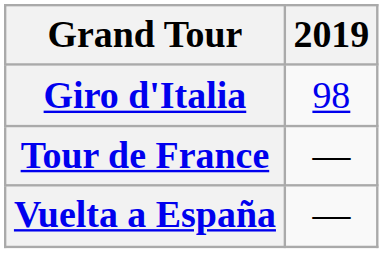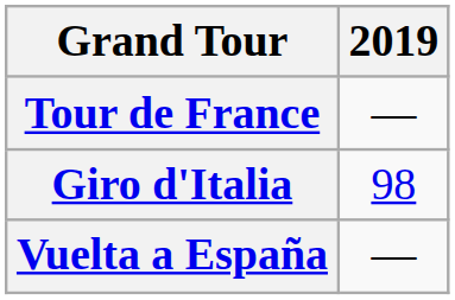 <table class="wikitable plainrowheaders">
 <tr>
 <th>Grand Tour</th>
 <th scope="col">2019</th>
 </tr>
 <tr style="text-align:center;">
+<th scope="row"> <a href='#'>Tour de France</a></th>
+<td>—</td>
+</tr>
+<tr style="text-align:center;">
 <th scope="row"> <a href='#'>Giro d'Italia</a></th>
 <td><a href='#'>98</a></td>
-</tr>
-<tr style="text-align:center;">
-<th scope="row"> <a href='#'>Tour de France</a></th>
-<td>—</td>
 </tr>
 <tr style="text-align:center;">
 <th scope="row"> <a href='#'>Vuelta a España</a></th>
 <td>—</td>
 </tr>
 </table>
